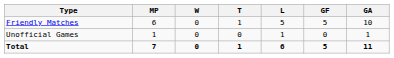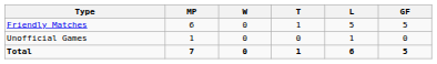 <table class="wikitable" width=50% style="font-size: 95%">
 <tr>
 <th width=15%>Type</th>
 <th width=5%>MP</th>
 <th width=5%>W</th>
 <th width=5%>T</th>
 <th width=5%>L</th>
 <th width=5%>GF</th>
-<th width=5%>GA</th>
 </tr>
 <tr>
 <td><a href='#'>Friendly Matches</a></td>
 <td align=center>6</td>
 <td align=center>0</td>
 <td align=center>1</td>
 <td align=center>5</td>
 <td align=center>5</td>
-<td align=center>10</td>
 </tr>
 <tr>
 <td>Unofficial Games</td>
 <td align=center>1</td>
 <td align=center>0</td>
 <td align=center>0</td>
 <td align=center>1</td>
 <td align=center>0</td>
-<td align=center>1</td>
 </tr>
 <tr>
 <td><strong>Total</strong></td>
 <td align=center><strong>7</strong></td>
 <td align=center><strong>0</strong></td>
 <td align=center><strong>1</strong></td>
 <td align=center><strong>6</strong></td>
 <td align=center><strong>5</strong></td>
-<td align=center><strong>11</strong></td>
 </tr>
 </table>
